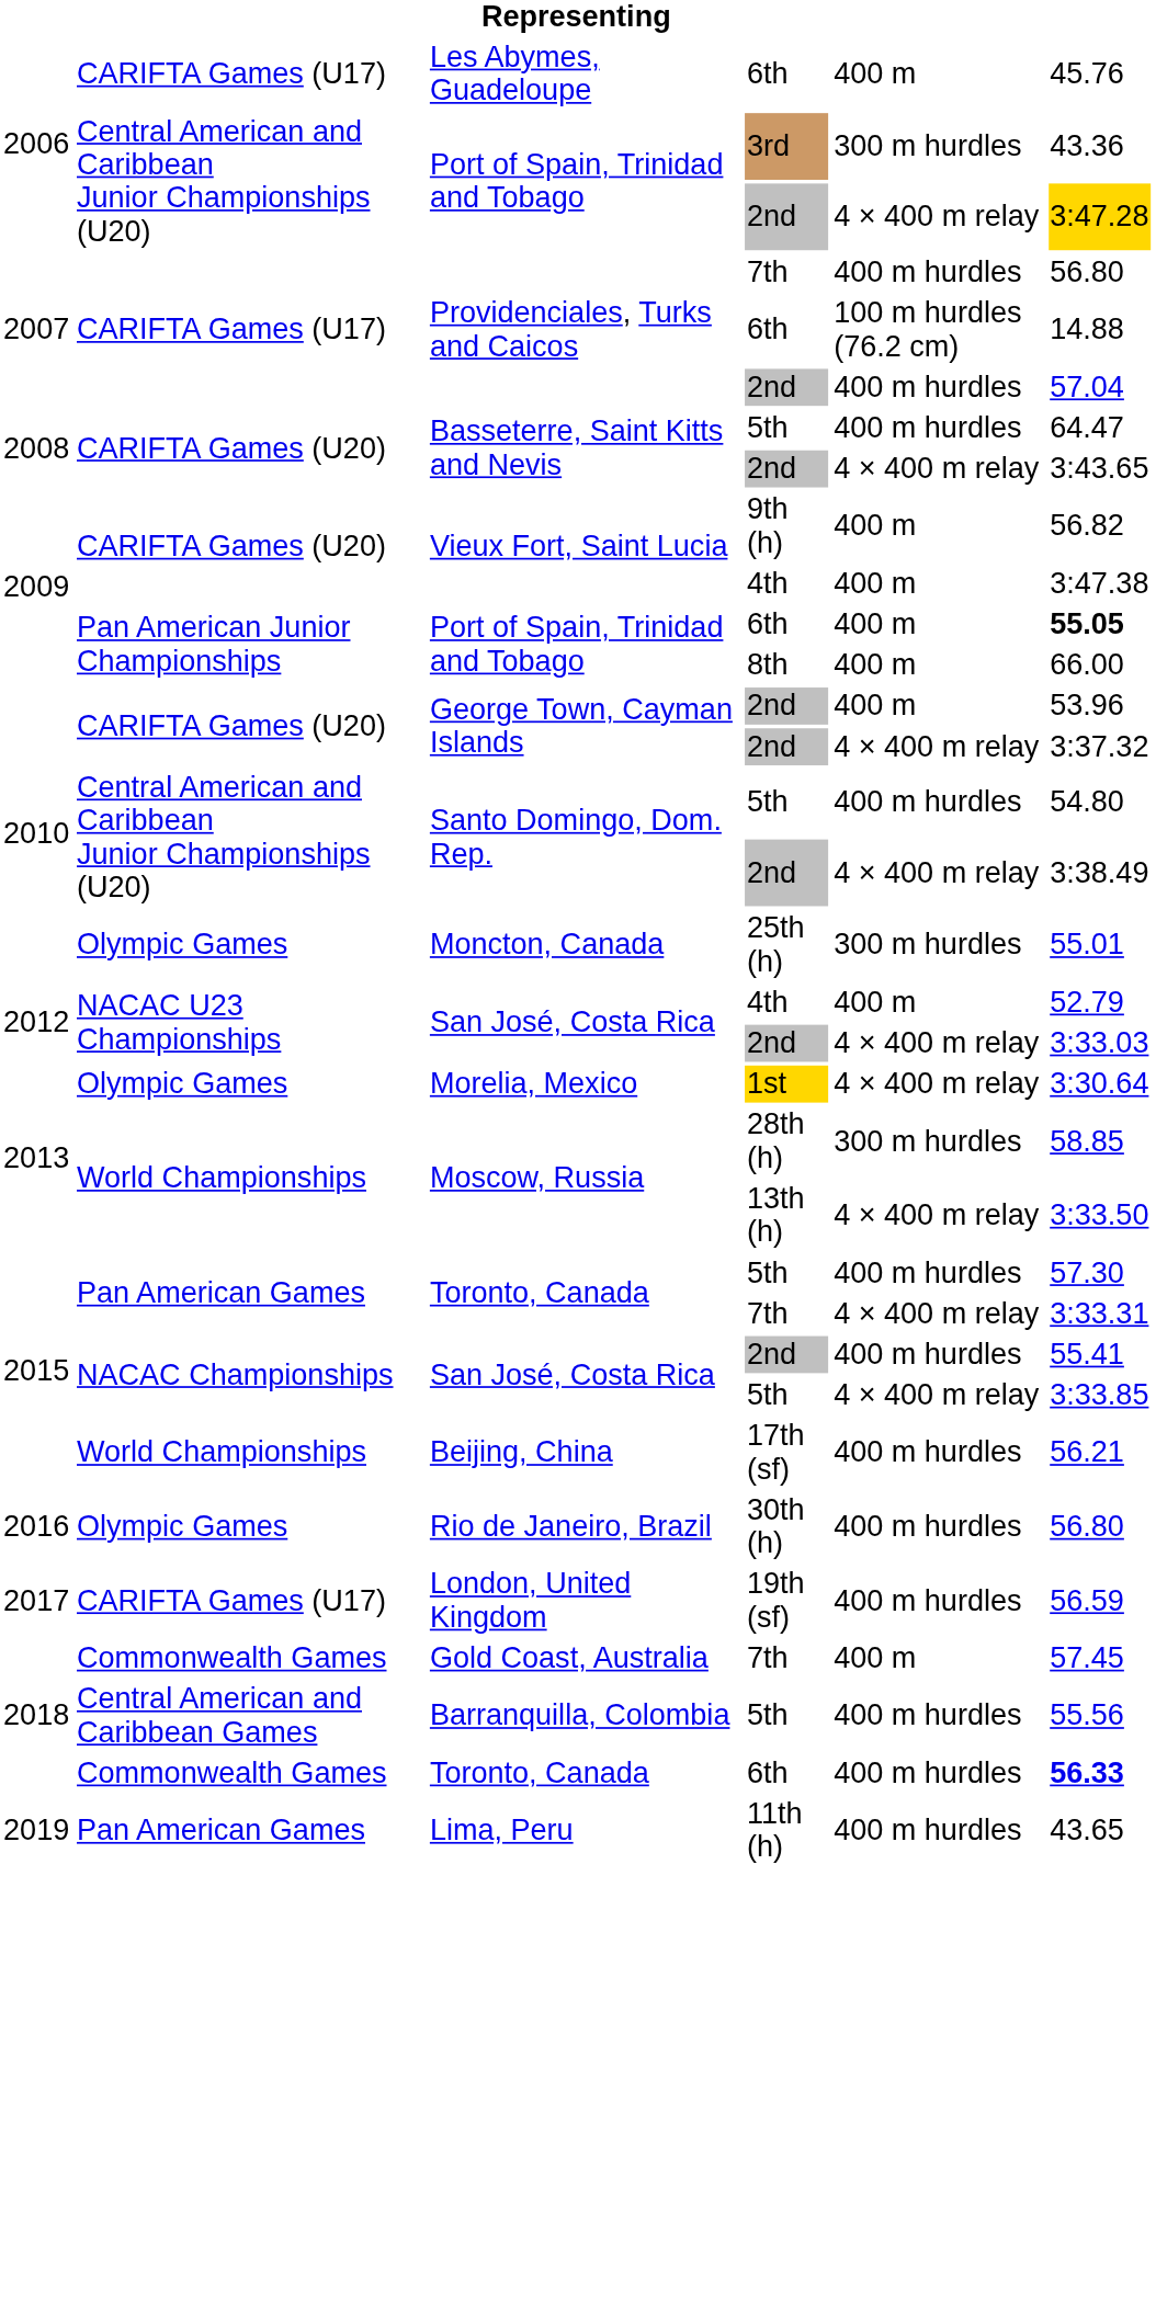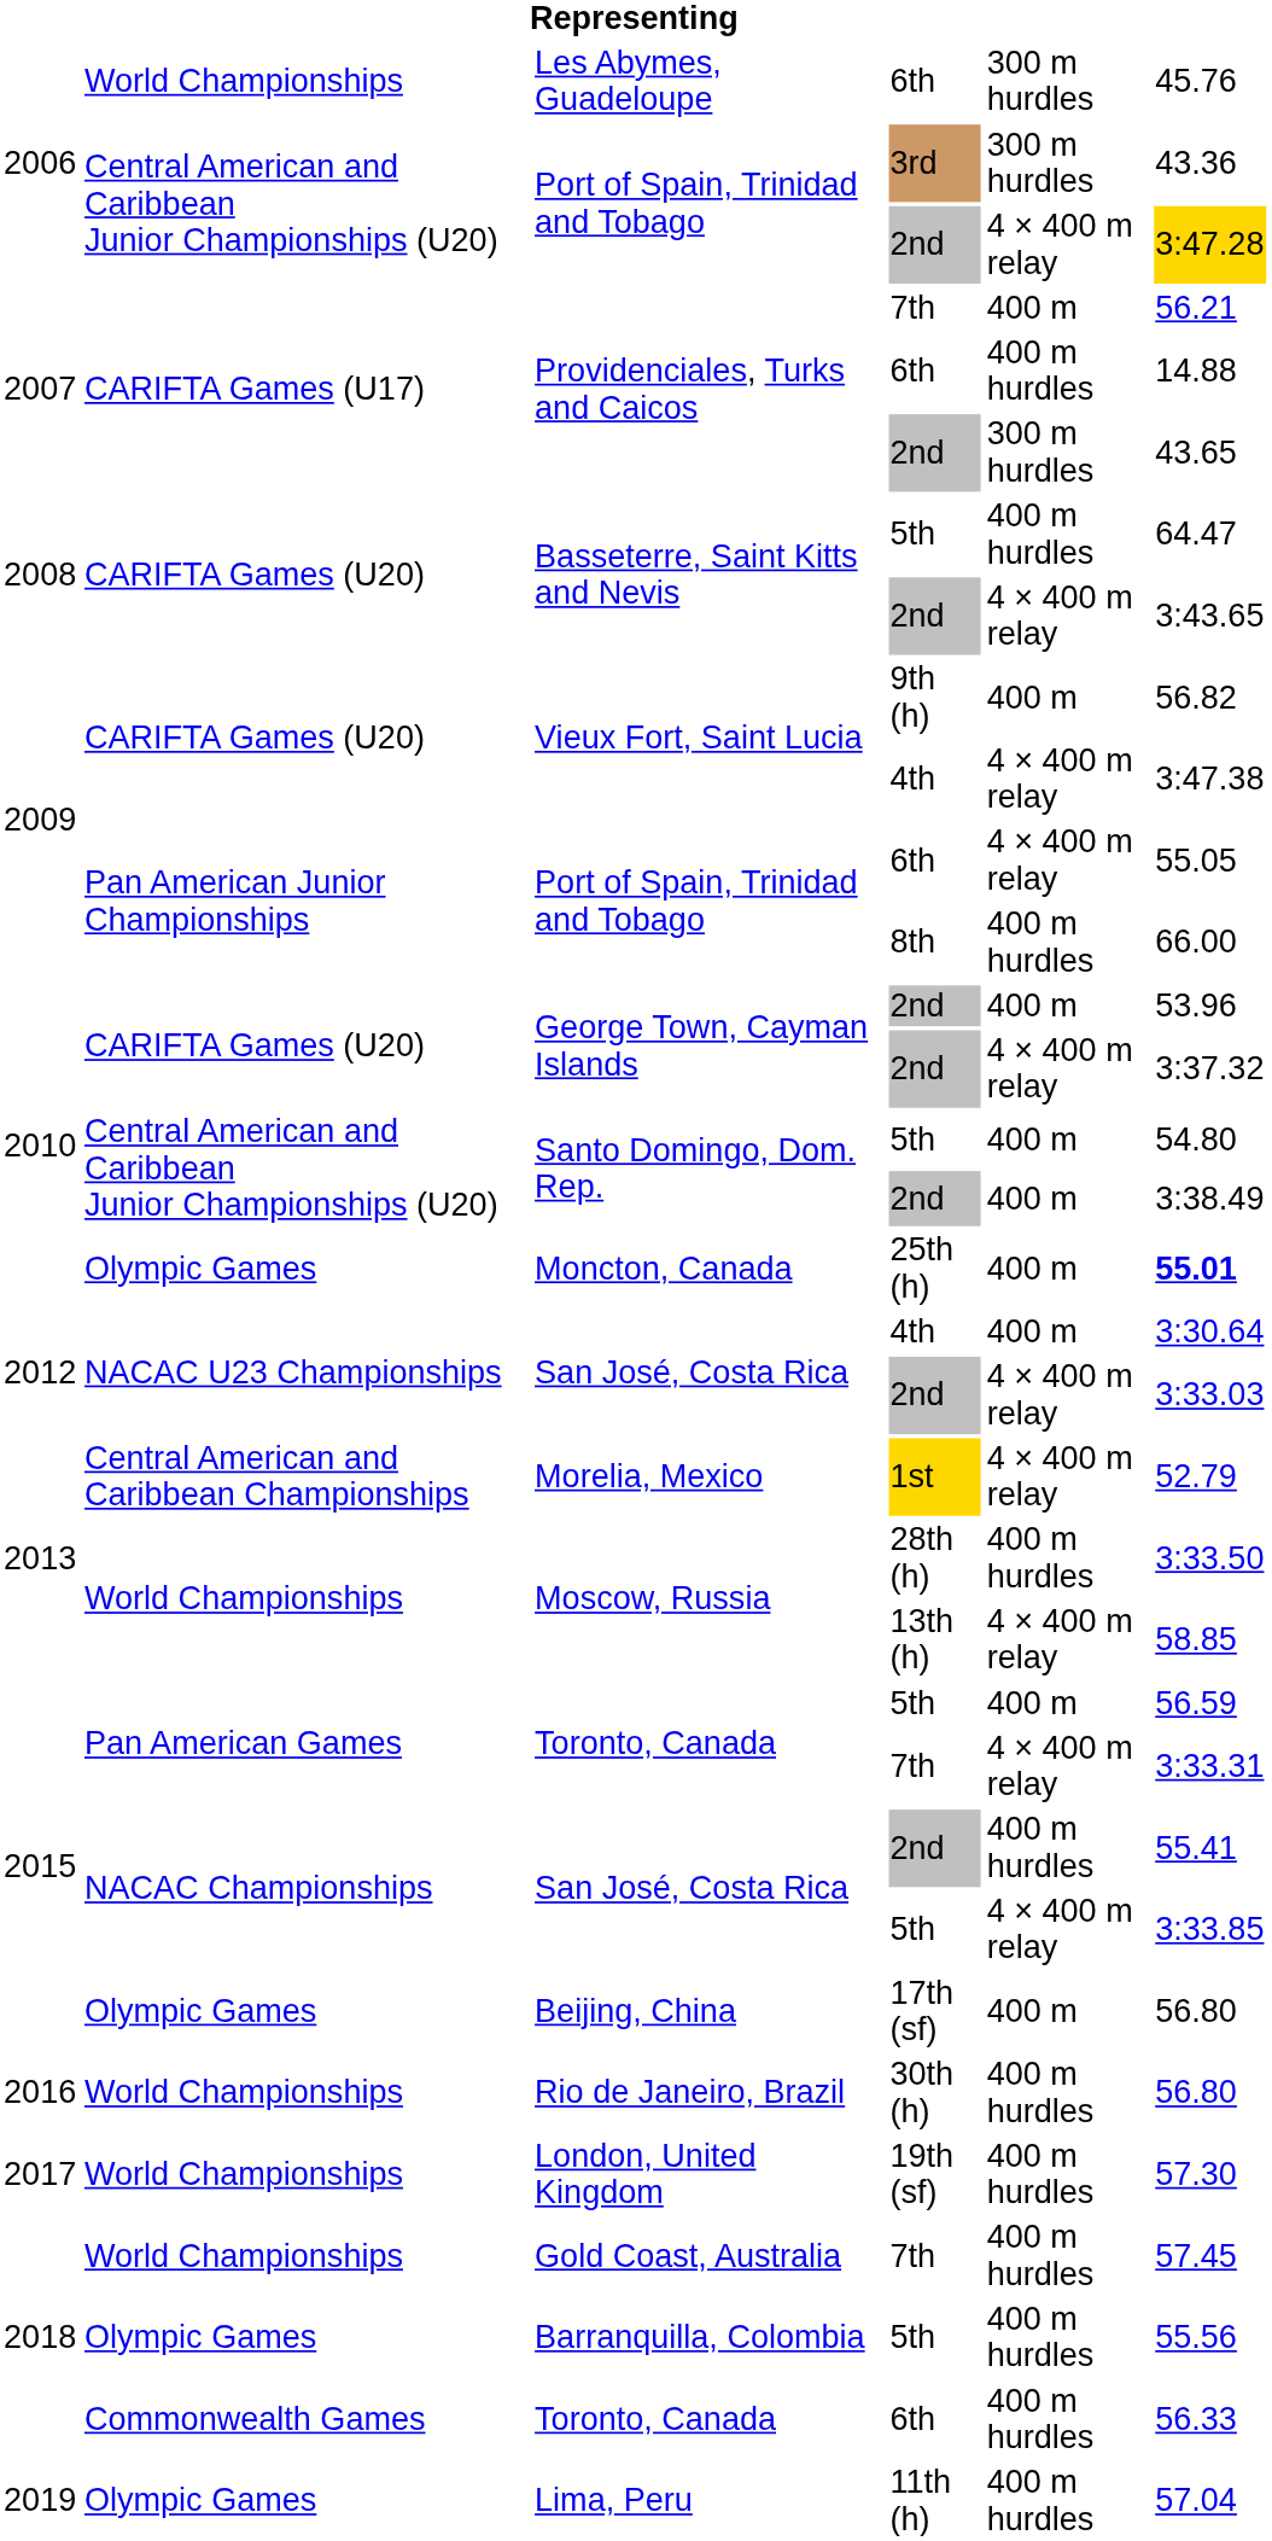 <table>
 <tr>
 <th colspan="6">Representing </th>
 </tr>
 <tr>
 <td rowspan=3>2006</td>
-<td><a href='#'>CARIFTA Games</a> (U17)</td>
+<td><a href='#'>World Championships</a></td>
 <td><a href='#'>Les Abymes, Guadeloupe</a></td>
 <td>6th</td>
-<td>400 m</td>
+<td>300 m hurdles</td>
 <td>45.76</td>
 </tr>
 <tr>
 <td rowspan=2><a href='#'>Central American and Caribbean<br>Junior Championships</a> (U20)</td>
 <td rowspan=2><a href='#'>Port of Spain, Trinidad and Tobago</a></td>
 <td bgcolor=cc9966>3rd</td>
 <td>300 m hurdles</td>
 <td>43.36</td>
 </tr>
 <tr>
 <td bgcolor=silver>2nd</td>
 <td>4 × 400 m relay</td>
 <td style="background: gold;">3:47.28</td>
 </tr>
 <tr>
 <td rowspan=3>2007</td>
 <td rowspan=3><a href='#'>CARIFTA Games</a> (U17)</td>
 <td rowspan=3><a href='#'>Providenciales</a>, <a href='#'>Turks and Caicos</a></td>
 <td>7th</td>
-<td>400 m hurdles</td>
-<td>56.80</td>
+<td>400 m</td>
+<td><a href='#'>56.21</a></td>
 </tr>
 <tr>
 <td>6th</td>
-<td>100 m hurdles (76.2 cm)</td>
+<td>400 m hurdles</td>
 <td>14.88</td>
 </tr>
 <tr>
 <td bgcolor=silver>2nd</td>
-<td>400 m hurdles</td>
-<td><a href='#'>57.04</a></td>
+<td>300 m hurdles</td>
+<td>43.65</td>
 </tr>
 <tr>
 <td rowspan=2>2008</td>
 <td rowspan=2><a href='#'>CARIFTA Games</a> (U20)</td>
 <td rowspan=2><a href='#'>Basseterre, Saint Kitts and Nevis</a></td>
 <td>5th</td>
 <td>400 m hurdles</td>
 <td>64.47</td>
 </tr>
 <tr>
 <td bgcolor=silver>2nd</td>
 <td>4 × 400 m relay</td>
 <td>3:43.65</td>
 </tr>
 <tr>
 <td rowspan=4>2009</td>
 <td rowspan=2><a href='#'>CARIFTA Games</a> (U20)</td>
 <td rowspan=2><a href='#'>Vieux Fort, Saint Lucia</a></td>
 <td>9th (h)</td>
 <td>400 m</td>
 <td>56.82</td>
 </tr>
 <tr>
 <td>4th</td>
-<td>400 m</td>
+<td>4 × 400 m relay</td>
 <td>3:47.38</td>
 </tr>
 <tr>
 <td rowspan=2><a href='#'>Pan American Junior Championships</a></td>
 <td rowspan=2><a href='#'>Port of Spain, Trinidad and Tobago</a></td>
 <td>6th</td>
-<td>400 m</td>
-<td><strong>55.05</strong></td>
+<td>4 × 400 m relay</td>
+<td>55.05</td>
 </tr>
 <tr>
 <td>8th</td>
-<td>400 m</td>
+<td>400 m hurdles</td>
 <td>66.00</td>
 </tr>
 <tr>
 <td rowspan=5>2010</td>
 <td rowspan=2><a href='#'>CARIFTA Games</a> (U20)</td>
 <td rowspan=2><a href='#'>George Town, Cayman Islands</a></td>
 <td bgcolor=silver>2nd</td>
 <td>400 m</td>
 <td>53.96</td>
 </tr>
 <tr>
 <td bgcolor=silver>2nd</td>
 <td>4 × 400 m relay</td>
 <td>3:37.32</td>
 </tr>
 <tr>
 <td rowspan=2><a href='#'>Central American and Caribbean<br>Junior Championships</a> (U20)</td>
 <td rowspan=2><a href='#'>Santo Domingo, Dom. Rep.</a></td>
 <td>5th</td>
-<td>400 m hurdles</td>
+<td>400 m</td>
 <td>54.80</td>
 </tr>
 <tr>
 <td bgcolor=silver>2nd</td>
-<td>4 × 400 m relay</td>
+<td>400 m</td>
 <td>3:38.49</td>
 </tr>
 <tr>
 <td><a href='#'>Olympic Games</a></td>
 <td><a href='#'>Moncton, Canada</a></td>
 <td>25th (h)</td>
-<td>300 m hurdles</td>
-<td><a href='#'>55.01</a></td>
+<td>400 m</td>
+<td><strong><a href='#'>55.01</a></strong></td>
 </tr>
 <tr>
 <td rowspan=2>2012</td>
 <td rowspan=2><a href='#'>NACAC U23 Championships</a></td>
 <td rowspan=2><a href='#'>San José, Costa Rica</a></td>
 <td>4th</td>
 <td>400 m</td>
-<td><a href='#'>52.79</a></td>
+<td><a href='#'>3:30.64</a></td>
 </tr>
 <tr>
 <td bgcolor=silver>2nd</td>
 <td>4 × 400 m relay</td>
 <td><a href='#'>3:33.03</a></td>
 </tr>
 <tr>
 <td rowspan=3>2013</td>
-<td><a href='#'>Olympic Games</a></td>
+<td><a href='#'>Central American and Caribbean Championships</a></td>
 <td><a href='#'>Morelia, Mexico</a></td>
 <td bgcolor=gold>1st</td>
 <td>4 × 400 m relay</td>
-<td><a href='#'>3:30.64</a></td>
+<td><a href='#'>52.79</a></td>
 </tr>
 <tr>
 <td rowspan=2><a href='#'>World Championships</a></td>
 <td rowspan=2><a href='#'>Moscow, Russia</a></td>
 <td>28th (h)</td>
-<td>300 m hurdles</td>
-<td><a href='#'>58.85</a></td>
+<td>400 m hurdles</td>
+<td><a href='#'>3:33.50</a></td>
 </tr>
 <tr>
 <td>13th (h)</td>
 <td>4 × 400 m relay</td>
-<td><a href='#'>3:33.50</a></td>
+<td><a href='#'>58.85</a></td>
 </tr>
 <tr>
 <td rowspan=5>2015</td>
 <td rowspan=2><a href='#'>Pan American Games</a></td>
 <td rowspan=2><a href='#'>Toronto, Canada</a></td>
 <td>5th</td>
-<td>400 m hurdles</td>
-<td><a href='#'>57.30</a></td>
+<td>400 m</td>
+<td><a href='#'>56.59</a></td>
 </tr>
 <tr>
 <td>7th</td>
 <td>4 × 400 m relay</td>
 <td><a href='#'>3:33.31</a></td>
 </tr>
 <tr>
 <td rowspan=2><a href='#'>NACAC Championships</a></td>
 <td rowspan=2><a href='#'>San José, Costa Rica</a></td>
 <td bgcolor=silver>2nd</td>
 <td>400 m hurdles</td>
 <td><a href='#'>55.41</a></td>
 </tr>
 <tr>
 <td>5th</td>
 <td>4 × 400 m relay</td>
 <td><a href='#'>3:33.85</a></td>
 </tr>
 <tr>
-<td><a href='#'>World Championships</a></td>
+<td><a href='#'>Olympic Games</a></td>
 <td><a href='#'>Beijing, China</a></td>
 <td>17th (sf)</td>
-<td>400 m hurdles</td>
-<td><a href='#'>56.21</a></td>
+<td>400 m</td>
+<td>56.80</td>
 </tr>
 <tr>
 <td>2016</td>
-<td><a href='#'>Olympic Games</a></td>
+<td><a href='#'>World Championships</a></td>
 <td><a href='#'>Rio de Janeiro, Brazil</a></td>
 <td>30th (h)</td>
 <td>400 m hurdles</td>
 <td><a href='#'>56.80</a></td>
 </tr>
 <tr>
 <td>2017</td>
-<td><a href='#'>CARIFTA Games</a> (U17)</td>
+<td><a href='#'>World Championships</a></td>
 <td><a href='#'>London, United Kingdom</a></td>
 <td>19th (sf)</td>
 <td>400 m hurdles</td>
-<td><a href='#'>56.59</a></td>
+<td><a href='#'>57.30</a></td>
 </tr>
 <tr>
 <td rowspan=3>2018</td>
-<td><a href='#'>Commonwealth Games</a></td>
+<td><a href='#'>World Championships</a></td>
 <td><a href='#'>Gold Coast, Australia</a></td>
 <td>7th</td>
-<td>400 m</td>
+<td>400 m hurdles</td>
 <td><a href='#'>57.45</a></td>
 </tr>
 <tr>
-<td><a href='#'>Central American and Caribbean Games</a></td>
+<td><a href='#'>Olympic Games</a></td>
 <td><a href='#'>Barranquilla, Colombia</a></td>
 <td>5th</td>
 <td>400 m hurdles</td>
 <td><a href='#'>55.56</a></td>
 </tr>
 <tr>
 <td><a href='#'>Commonwealth Games</a></td>
 <td><a href='#'>Toronto, Canada</a></td>
 <td>6th</td>
 <td>400 m hurdles</td>
-<td><strong><a href='#'>56.33</a></strong></td>
+<td><a href='#'>56.33</a></td>
 </tr>
 <tr>
 <td>2019</td>
-<td><a href='#'>Pan American Games</a></td>
+<td><a href='#'>Olympic Games</a></td>
 <td><a href='#'>Lima, Peru</a></td>
 <td>11th (h)</td>
 <td>400 m hurdles</td>
-<td>43.65</td>
+<td><a href='#'>57.04</a></td>
 </tr>
 </table>
